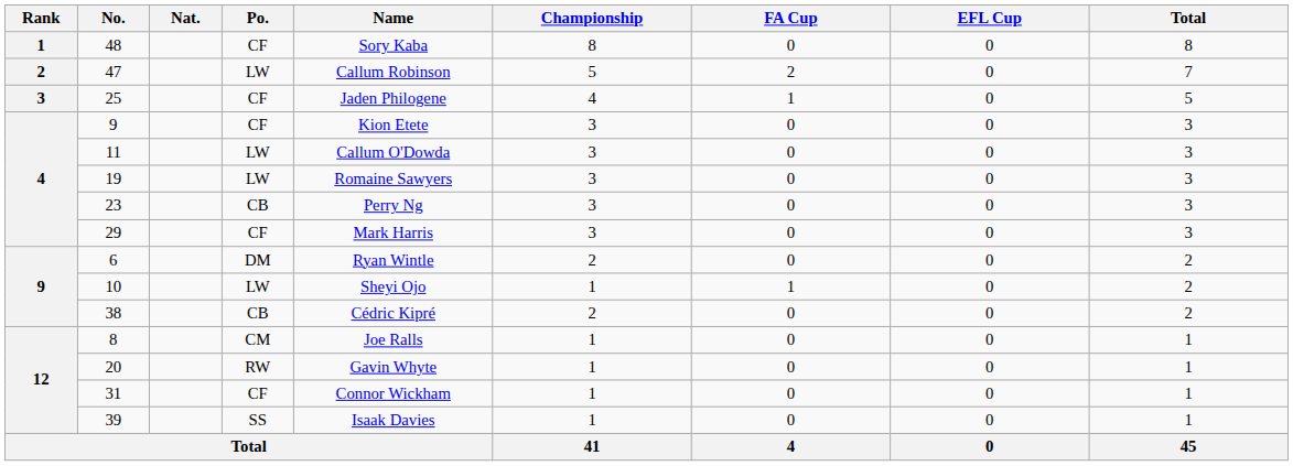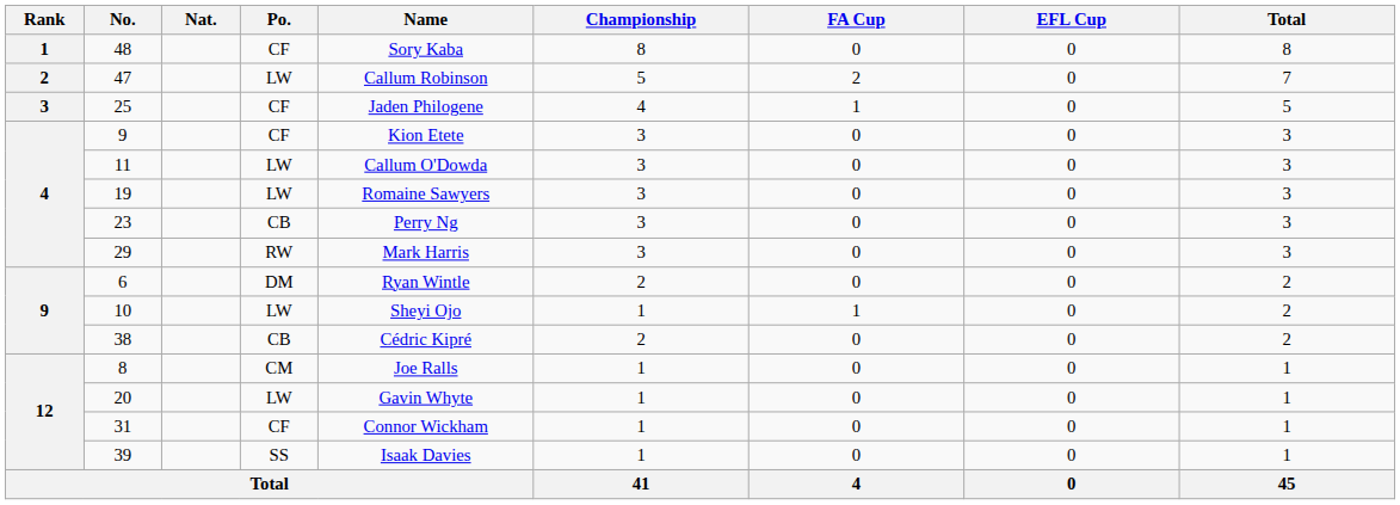 <table class="wikitable" style="text-align:center; font-size:95%; width:95%;">
 <tr>
 <th width=50px>Rank</th>
 <th width=50px>No.</th>
 <th width=50px>Nat.</th>
 <th width=50px>Po.</th>
 <th width=150px>Name</th>
 <th width=150px><a href='#'>Championship</a></th>
 <th width=150px><a href='#'>FA Cup</a></th>
 <th width=150px><a href='#'>EFL Cup</a></th>
 <th width=150px>Total</th>
 </tr>
 <tr>
 <th rowspan=1>1</th>
 <td>48</td>
 <td></td>
 <td>CF</td>
 <td><a href='#'>Sory Kaba</a></td>
 <td>8</td>
 <td>0</td>
 <td>0</td>
 <td>8</td>
 </tr>
 <tr>
 <th rowspan=1>2</th>
 <td>47</td>
 <td></td>
 <td>LW</td>
 <td><a href='#'>Callum Robinson</a></td>
 <td>5</td>
 <td>2</td>
 <td>0</td>
 <td>7</td>
 </tr>
 <tr>
 <th rowspan=1>3</th>
 <td>25</td>
 <td></td>
 <td>CF</td>
 <td><a href='#'>Jaden Philogene</a></td>
 <td>4</td>
 <td>1</td>
 <td>0</td>
 <td>5</td>
 </tr>
 <tr>
 <th rowspan=5>4</th>
 <td>9</td>
 <td></td>
 <td>CF</td>
 <td><a href='#'>Kion Etete</a></td>
 <td>3</td>
 <td>0</td>
 <td>0</td>
 <td>3</td>
 </tr>
 <tr>
 <td>11</td>
 <td></td>
 <td>LW</td>
 <td><a href='#'>Callum O'Dowda</a></td>
 <td>3</td>
 <td>0</td>
 <td>0</td>
 <td>3</td>
 </tr>
 <tr>
 <td>19</td>
 <td></td>
 <td>LW</td>
 <td><a href='#'>Romaine Sawyers</a></td>
 <td>3</td>
 <td>0</td>
 <td>0</td>
 <td>3</td>
 </tr>
 <tr>
 <td>23</td>
 <td></td>
 <td>CB</td>
 <td><a href='#'>Perry Ng</a></td>
 <td>3</td>
 <td>0</td>
 <td>0</td>
 <td>3</td>
 </tr>
 <tr>
 <td>29</td>
 <td></td>
-<td>CF</td>
+<td>RW</td>
 <td><a href='#'>Mark Harris</a></td>
 <td>3</td>
 <td>0</td>
 <td>0</td>
 <td>3</td>
 </tr>
 <tr>
 <th rowspan=3>9</th>
 <td>6</td>
 <td></td>
 <td>DM</td>
 <td><a href='#'>Ryan Wintle</a></td>
 <td>2</td>
 <td>0</td>
 <td>0</td>
 <td>2</td>
 </tr>
 <tr>
 <td>10</td>
 <td></td>
 <td>LW</td>
 <td><a href='#'>Sheyi Ojo</a></td>
 <td>1</td>
 <td>1</td>
 <td>0</td>
 <td>2</td>
 </tr>
 <tr>
 <td>38</td>
 <td></td>
 <td>CB</td>
 <td><a href='#'>Cédric Kipré</a></td>
 <td>2</td>
 <td>0</td>
 <td>0</td>
 <td>2</td>
 </tr>
 <tr>
 <th rowspan=4>12</th>
 <td>8</td>
 <td></td>
 <td>CM</td>
 <td><a href='#'>Joe Ralls</a></td>
 <td>1</td>
 <td>0</td>
 <td>0</td>
 <td>1</td>
 </tr>
 <tr>
 <td>20</td>
 <td></td>
-<td>RW</td>
+<td>LW</td>
 <td><a href='#'>Gavin Whyte</a></td>
 <td>1</td>
 <td>0</td>
 <td>0</td>
 <td>1</td>
 </tr>
 <tr>
 <td>31</td>
 <td></td>
 <td>CF</td>
 <td><a href='#'>Connor Wickham</a></td>
 <td>1</td>
 <td>0</td>
 <td>0</td>
 <td>1</td>
 </tr>
 <tr>
 <td>39</td>
 <td></td>
 <td>SS</td>
 <td><a href='#'>Isaak Davies</a></td>
 <td>1</td>
 <td>0</td>
 <td>0</td>
 <td>1</td>
 </tr>
 <tr>
 <th colspan=5>Total</th>
 <th>41</th>
 <th>4</th>
 <th>0</th>
 <th>45</th>
 </tr>
 </table>
